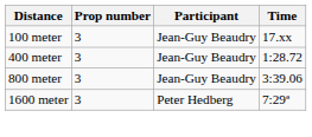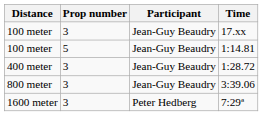 <table class="wikitable">
 <tr>
 <th>Distance</th>
 <th>Prop number</th>
 <th>Participant</th>
 <th>Time</th>
 </tr>
 <tr>
 <td>100 meter</td>
 <td>3</td>
 <td>Jean-Guy Beaudry</td>
 <td>17.xx</td>
+</tr>
+<tr>
+<td>100 meter</td>
+<td>5</td>
+<td>Jean-Guy Beaudry</td>
+<td>1:14.81</td>
 </tr>
 <tr>
 <td>400 meter</td>
 <td>3</td>
 <td>Jean-Guy Beaudry</td>
 <td>1:28.72</td>
 </tr>
 <tr>
 <td>800 meter</td>
 <td>3</td>
 <td>Jean-Guy Beaudry</td>
 <td>3:39.06</td>
 </tr>
 <tr>
 <td>1600 meter</td>
 <td>3</td>
 <td>Peter Hedberg</td>
 <td>7:29ª</td>
 </tr>
 </table>
